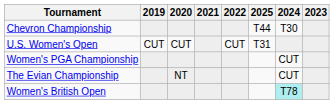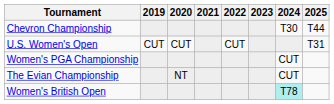 <table class="wikitable" style="font-size:95%;text-align:center;">
 <tr>
 <th>Tournament</th>
 <th>2019</th>
 <th>2020</th>
 <th>2021</th>
 <th>2022</th>
+<th>2023</th>
+<th>2024</th>
 <th>2025</th>
-<th>2024</th>
-<th>2023</th>
 </tr>
 <tr>
 <td align=left><a href='#'>Chevron Championship</a></td>
 <td style="background:#eeeeee;"></td>
 <td style="background:#eeeeee;"></td>
 <td style="background:#eeeeee;"></td>
 <td style="background:#eeeeee;"></td>
+<td style="background:#eeeeee;"></td>
+<td>T30</td>
 <td>T44</td>
-<td>T30</td>
-<td style="background:#eeeeee;"></td>
 </tr>
 <tr>
 <td align=left><a href='#'>U.S. Women's Open</a></td>
 <td>CUT</td>
 <td>CUT</td>
 <td style="background:#eeeeee;"></td>
 <td>CUT</td>
-<td>T31</td>
 <td style="background:#eeeeee;"></td>
 <td style="background:#eeeeee;"></td>
+<td>T31</td>
 </tr>
 <tr>
 <td align=left><a href='#'>Women's PGA Championship</a></td>
 <td style="background:#eeeeee;"></td>
 <td style="background:#eeeeee;"></td>
 <td style="background:#eeeeee;"></td>
 <td style="background:#eeeeee;"></td>
+<td style="background:#eeeeee;"></td>
+<td>CUT</td>
 <td></td>
-<td>CUT</td>
-<td style="background:#eeeeee;"></td>
 </tr>
 <tr>
 <td align=left><a href='#'>The Evian Championship</a></td>
 <td style="background:#eeeeee;"></td>
 <td style="background:#eeeeee;">NT</td>
 <td style="background:#eeeeee;"></td>
 <td style="background:#eeeeee;"></td>
+<td style="background:#eeeeee;"></td>
+<td>CUT</td>
 <td></td>
-<td>CUT</td>
-<td style="background:#eeeeee;"></td>
 </tr>
 <tr>
 <td align=left><a href='#'>Women's British Open</a></td>
 <td style="background:#eeeeee;"></td>
 <td style="background:#eeeeee;"></td>
 <td style="background:#eeeeee;"></td>
 <td style="background:#eeeeee;"></td>
+<td style="background:#eeeeee;"></td>
+<td style="background: paleturquoise;">T78</td>
 <td></td>
-<td style="background: paleturquoise;">T78</td>
-<td style="background:#eeeeee;"></td>
 </tr>
 </table>
